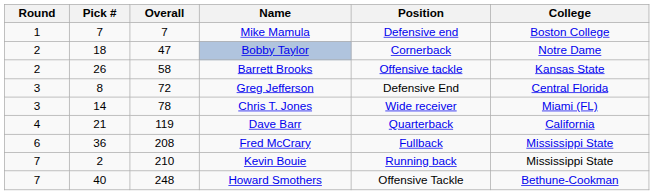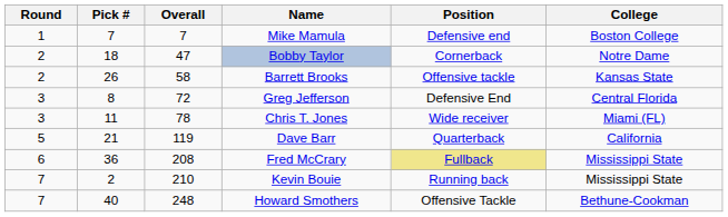 <table class="wikitable sortable sortable" style="width: 100%; text-align:center">
 <tr>
 <th>Round</th>
 <th>Pick #</th>
 <th>Overall</th>
 <th>Name</th>
 <th>Position</th>
 <th>College</th>
 </tr>
 <tr>
 <td>1</td>
 <td>7</td>
 <td>7</td>
 <td><a href='#'>Mike Mamula</a></td>
 <td><a href='#'>Defensive end</a></td>
 <td><a href='#'>Boston College</a></td>
 </tr>
 <tr>
 <td>2</td>
 <td>18</td>
 <td>47</td>
 <td bgcolor=lightsteelblue><a href='#'>Bobby Taylor</a></td>
 <td><a href='#'>Cornerback</a></td>
 <td><a href='#'>Notre Dame</a></td>
 </tr>
 <tr>
 <td>2</td>
 <td>26</td>
 <td>58</td>
 <td><a href='#'>Barrett Brooks</a></td>
 <td><a href='#'>Offensive tackle</a></td>
 <td><a href='#'>Kansas State</a></td>
 </tr>
 <tr>
 <td>3</td>
 <td>8</td>
 <td>72</td>
 <td><a href='#'>Greg Jefferson</a></td>
 <td>Defensive End</td>
 <td><a href='#'>Central Florida</a></td>
 </tr>
 <tr>
 <td>3</td>
-<td>14</td>
+<td>11</td>
 <td>78</td>
 <td><a href='#'>Chris T. Jones</a></td>
 <td><a href='#'>Wide receiver</a></td>
 <td><a href='#'>Miami (FL)</a></td>
 </tr>
 <tr>
-<td>4</td>
+<td>5</td>
 <td>21</td>
 <td>119</td>
 <td><a href='#'>Dave Barr</a></td>
 <td><a href='#'>Quarterback</a></td>
 <td><a href='#'>California</a></td>
 </tr>
 <tr>
 <td>6</td>
 <td>36</td>
 <td>208</td>
 <td><a href='#'>Fred McCrary</a></td>
-<td><a href='#'>Fullback</a></td>
+<td style="background: khaki;"><a href='#'>Fullback</a></td>
 <td><a href='#'>Mississippi State</a></td>
 </tr>
 <tr>
 <td>7</td>
 <td>2</td>
 <td>210</td>
 <td><a href='#'>Kevin Bouie</a></td>
 <td><a href='#'>Running back</a></td>
 <td>Mississippi State</td>
 </tr>
 <tr>
 <td>7</td>
 <td>40</td>
 <td>248</td>
 <td><a href='#'>Howard Smothers</a></td>
 <td>Offensive Tackle</td>
 <td><a href='#'>Bethune-Cookman</a></td>
 </tr>
 </table>
